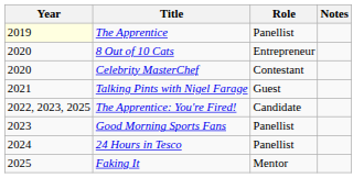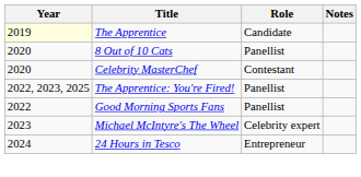 <table class="wikitable">
 <tr>
 <th>Year</th>
 <th>Title</th>
 <th>Role</th>
 <th class="unsortable">Notes</th>
 </tr>
 <tr>
 <td style="background: lightyellow;">2019</td>
 <td><em><a href='#'>The Apprentice</a></em></td>
-<td>Panellist</td>
+<td>Candidate</td>
 <td></td>
 </tr>
 <tr>
 <td>2020</td>
 <td><em><a href='#'>8 Out of 10 Cats</a></em></td>
-<td>Entrepreneur</td>
+<td>Panellist</td>
 <td></td>
 </tr>
 <tr>
 <td>2020</td>
 <td><em><a href='#'>Celebrity MasterChef</a></em></td>
 <td>Contestant</td>
 <td></td>
 </tr>
 <tr>
-<td>2021</td>
-<td><em><a href='#'>Talking Pints with Nigel Farage</a></em></td>
-<td>Guest</td>
+<td>2022, 2023, 2025</td>
+<td><em><a href='#'>The Apprentice: You're Fired!</a></em></td>
+<td>Panellist</td>
 <td></td>
 </tr>
 <tr>
-<td>2022, 2023, 2025</td>
-<td><em><a href='#'>The Apprentice: You're Fired!</a></em></td>
-<td>Candidate</td>
-<td></td>
-</tr>
-<tr>
-<td>2023</td>
+<td>2022</td>
 <td><em><a href='#'>Good Morning Sports Fans</a></em></td>
 <td>Panellist</td>
 <td></td>
 </tr>
 <tr>
-<td>2024</td>
-<td><em><a href='#'>24 Hours in Tesco</a></em></td>
-<td>Panellist</td>
+<td>2023</td>
+<td><em><a href='#'>Michael McIntyre's The Wheel</a></em></td>
+<td>Celebrity expert</td>
 <td></td>
 </tr>
 <tr>
-<td>2025</td>
-<td><em><a href='#'>Faking It</a></em></td>
-<td>Mentor</td>
+<td>2024</td>
+<td><em><a href='#'>24 Hours in Tesco</a></em></td>
+<td>Entrepreneur</td>
 <td></td>
 </tr>
 </table>
